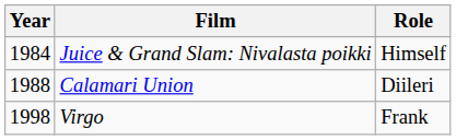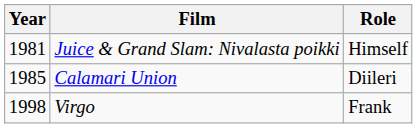 <table class="wikitable">
 <tr>
 <th>Year</th>
 <th>Film</th>
 <th>Role</th>
 </tr>
 <tr>
-<td>1984</td>
+<td>1981</td>
 <td><em><a href='#'>Juice</a> & Grand Slam: Nivalasta poikki</em></td>
 <td>Himself</td>
 </tr>
 <tr>
-<td>1988</td>
+<td>1985</td>
 <td><em><a href='#'>Calamari Union</a></em></td>
 <td>Diileri</td>
 </tr>
 <tr>
 <td>1998</td>
 <td><em>Virgo</em></td>
 <td>Frank</td>
 </tr>
 </table>
